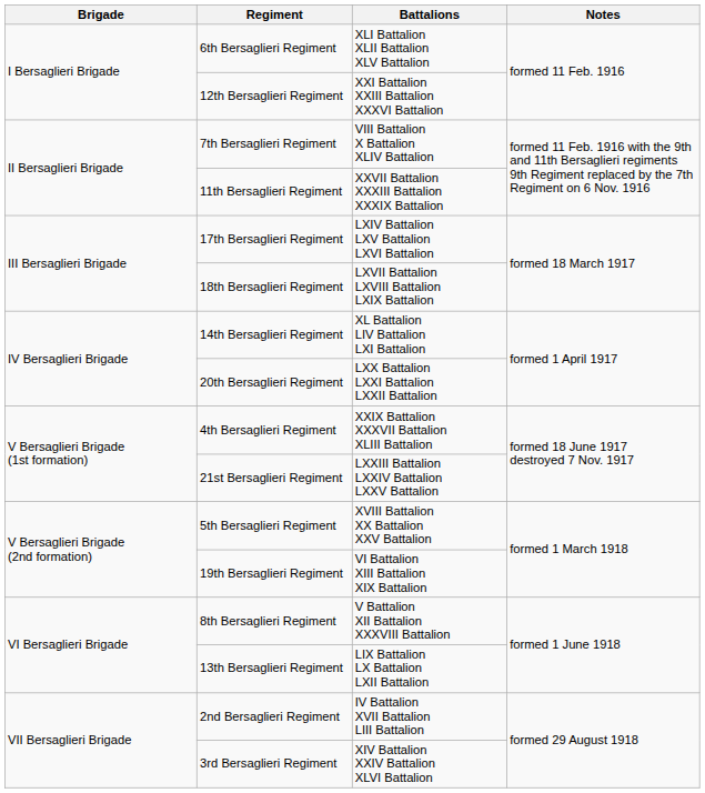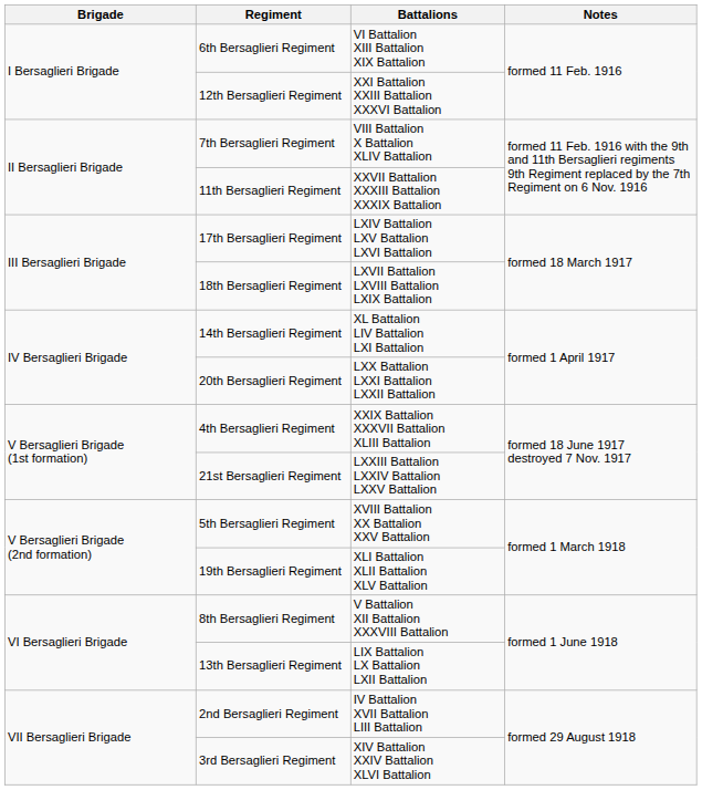 <table class="wikitable">
 <tr>
 <th>Brigade</th>
 <th>Regiment</th>
 <th>Battalions</th>
 <th>Notes</th>
 </tr>
 <tr>
 <td rowspan="2" colspan="1" style="text-align: left; width: 15em;">I Bersaglieri Brigade</td>
 <td rowspan="1" colspan="1" style="text-align: left; width: 12em;">6th Bersaglieri Regiment</td>
-<td rowspan="1" colspan="1" style="text-align: left;">XLI Battalion<br>XLII Battalion<br>XLV Battalion</td>
+<td rowspan="1" colspan="1" style="text-align: left; width: 12em;">VI Battalion<br>XIII Battalion<br>XIX Battalion</td>
 <td rowspan="2" colspan="1" style="text-align: left; width: 15em;">formed 11 Feb. 1916</td>
 </tr>
 <tr>
 <td rowspan="1" colspan="1" style="text-align: left;">12th Bersaglieri Regiment</td>
 <td rowspan="1" colspan="1" style="text-align: left;">XXI Battalion<br>XXIII Battalion<br>XXXVI Battalion</td>
 </tr>
 <tr>
 <td rowspan="2" colspan="1" style="text-align: left;">II Bersaglieri Brigade</td>
 <td rowspan="1" colspan="1" style="text-align: left;">7th Bersaglieri Regiment</td>
 <td rowspan="1" colspan="1" style="text-align: left;">VIII Battalion<br>X Battalion<br>XLIV Battalion</td>
 <td rowspan="2" colspan="1" style="text-align: left;">formed 11 Feb. 1916 with the 9th and 11th Bersaglieri regiments<br>9th Regiment replaced by the 7th Regiment on 6 Nov. 1916</td>
 </tr>
 <tr>
 <td rowspan="1" colspan="1" style="text-align: left;">11th Bersaglieri Regiment</td>
 <td rowspan="1" colspan="1" style="text-align: left;">XXVII Battalion<br>XXXIII Battalion<br>XXXIX Battalion</td>
 </tr>
 <tr>
 <td rowspan="2" colspan="1" style="text-align: left;">III Bersaglieri Brigade</td>
 <td rowspan="1" colspan="1" style="text-align: left;">17th Bersaglieri Regiment</td>
 <td rowspan="1" colspan="1" style="text-align: left;">LXIV Battalion<br>LXV Battalion<br>LXVI Battalion</td>
 <td rowspan="2" colspan="1" style="text-align: left;">formed 18 March 1917</td>
 </tr>
 <tr>
 <td rowspan="1" colspan="1" style="text-align: left;">18th Bersaglieri Regiment</td>
 <td rowspan="1" colspan="1" style="text-align: left;">LXVII Battalion<br>LXVIII Battalion<br>LXIX Battalion</td>
 </tr>
 <tr>
 <td rowspan="2" colspan="1" style="text-align: left;">IV Bersaglieri Brigade</td>
 <td rowspan="1" colspan="1" style="text-align: left;">14th Bersaglieri Regiment</td>
 <td rowspan="1" colspan="1" style="text-align: left;">XL Battalion<br>LIV Battalion<br>LXI Battalion</td>
 <td rowspan="2" colspan="1" style="text-align: left;">formed 1 April 1917</td>
 </tr>
 <tr>
 <td rowspan="1" colspan="1" style="text-align: left;">20th Bersaglieri Regiment</td>
 <td rowspan="1" colspan="1" style="text-align: left;">LXX Battalion<br>LXXI Battalion<br>LXXII Battalion</td>
 </tr>
 <tr>
 <td rowspan="2" colspan="1" style="text-align: left;">V Bersaglieri Brigade<br>(1st formation)</td>
 <td rowspan="1" colspan="1" style="text-align: left;">4th Bersaglieri Regiment</td>
 <td rowspan="1" colspan="1" style="text-align: left;">XXIX Battalion<br>XXXVII Battalion<br>XLIII Battalion</td>
 <td rowspan="2" colspan="1" style="text-align: left;">formed 18 June 1917<br>destroyed 7 Nov. 1917</td>
 </tr>
 <tr>
 <td rowspan="1" colspan="1" style="text-align: left;">21st Bersaglieri Regiment</td>
 <td rowspan="1" colspan="1" style="text-align: left;">LXXIII Battalion<br>LXXIV Battalion<br>LXXV Battalion</td>
 </tr>
 <tr>
 <td rowspan="2" colspan="1" style="text-align: left;">V Bersaglieri Brigade<br>(2nd formation)</td>
 <td rowspan="1" colspan="1" style="text-align: left;">5th Bersaglieri Regiment</td>
 <td rowspan="1" colspan="1" style="text-align: left;">XVIII Battalion<br>XX Battalion<br>XXV Battalion</td>
 <td rowspan="2" colspan="1" style="text-align: left;">formed 1 March 1918</td>
 </tr>
 <tr>
 <td rowspan="1" colspan="1" style="text-align: left;">19th Bersaglieri Regiment</td>
-<td rowspan="1" colspan="1" style="text-align: left; width: 12em;">VI Battalion<br>XIII Battalion<br>XIX Battalion</td>
+<td rowspan="1" colspan="1" style="text-align: left;">XLI Battalion<br>XLII Battalion<br>XLV Battalion</td>
 </tr>
 <tr>
 <td rowspan="2" colspan="1" style="text-align: left;">VI Bersaglieri Brigade</td>
 <td rowspan="1" colspan="1" style="text-align: left;">8th Bersaglieri Regiment</td>
 <td rowspan="1" colspan="1" style="text-align: left;">V Battalion<br>XII Battalion<br>XXXVIII Battalion</td>
 <td rowspan="2" colspan="1" style="text-align: left;">formed 1 June 1918</td>
 </tr>
 <tr>
 <td rowspan="1" colspan="1" style="text-align: left;">13th Bersaglieri Regiment</td>
 <td rowspan="1" colspan="1" style="text-align: left;">LIX Battalion<br>LX Battalion<br>LXII Battalion</td>
 </tr>
 <tr>
 <td rowspan="2" colspan="1" style="text-align: left;">VII Bersaglieri Brigade</td>
 <td rowspan="1" colspan="1" style="text-align: left;">2nd Bersaglieri Regiment</td>
 <td rowspan="1" colspan="1" style="text-align: left;">IV Battalion<br>XVII Battalion<br>LIII Battalion</td>
 <td rowspan="2" colspan="1" style="text-align: left;">formed 29 August 1918</td>
 </tr>
 <tr>
 <td rowspan="1" colspan="1" style="text-align: left;">3rd Bersaglieri Regiment</td>
 <td rowspan="1" colspan="1" style="text-align: left;">XIV Battalion<br>XXIV Battalion<br>XLVI Battalion</td>
 </tr>
 </table>
